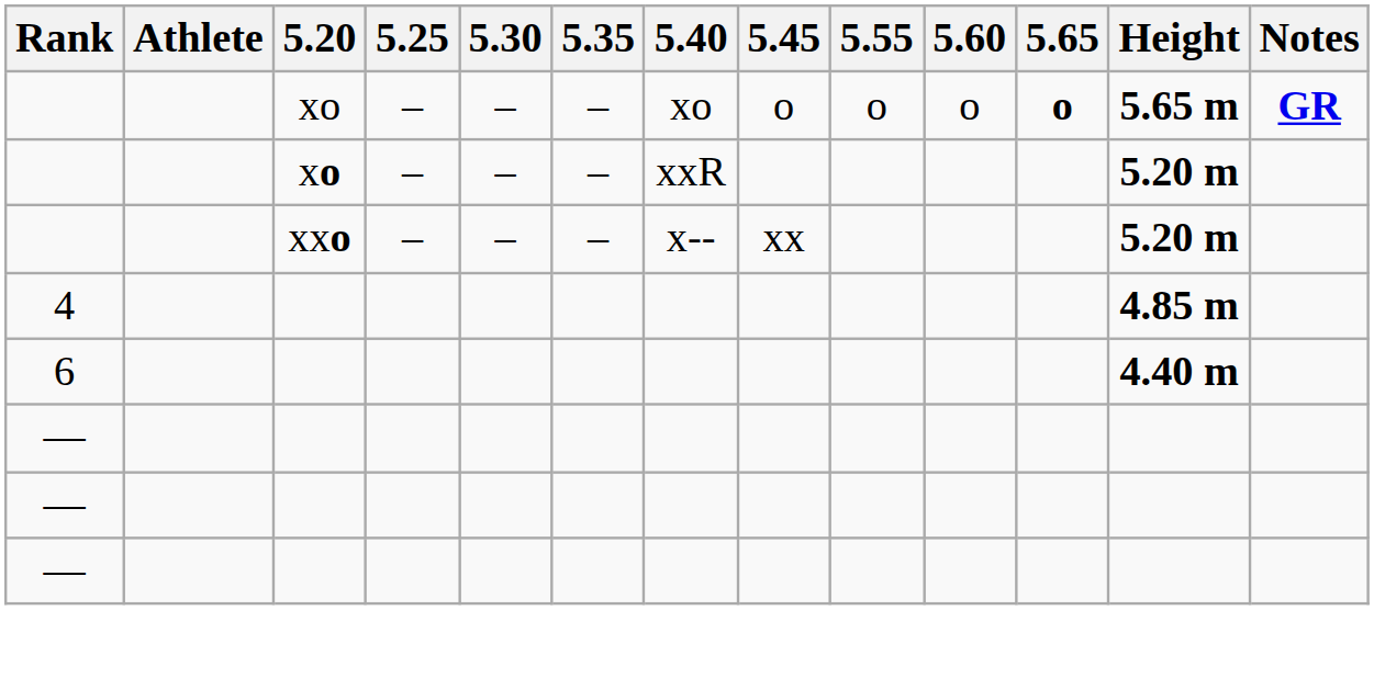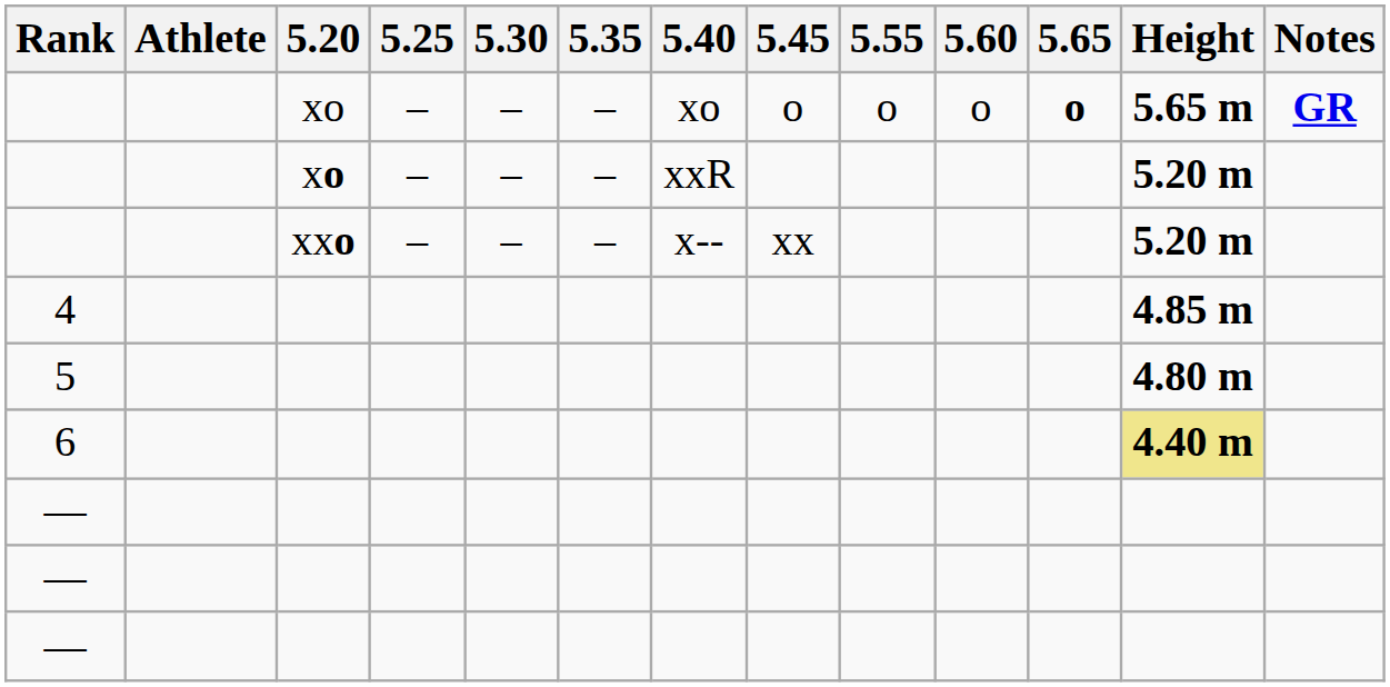 <table class="wikitable sortable"  style="text-align:center">
 <tr>
 <th>Rank</th>
 <th>Athlete</th>
 <th>5.20</th>
 <th>5.25</th>
 <th>5.30</th>
 <th>5.35</th>
 <th>5.40</th>
 <th>5.45</th>
 <th>5.55</th>
 <th>5.60</th>
 <th>5.65</th>
 <th>Height</th>
 <th>Notes</th>
 </tr>
 <tr>
 <td></td>
 <td align="left"></td>
 <td>xo</td>
 <td>–</td>
 <td>–</td>
 <td>–</td>
 <td>xo</td>
 <td>o</td>
 <td>o</td>
 <td>o</td>
 <td><strong>o</strong></td>
 <td><strong>5.65 m</strong></td>
 <td><strong><a href='#'>GR</a></strong></td>
 </tr>
 <tr>
 <td></td>
 <td align="left"></td>
 <td>x<strong>o</strong></td>
 <td>–</td>
 <td>–</td>
 <td>–</td>
 <td>xxR</td>
 <td></td>
 <td></td>
 <td></td>
 <td></td>
 <td><strong>5.20 m</strong></td>
 <td></td>
 </tr>
 <tr>
 <td></td>
 <td align="left"></td>
 <td>xx<strong>o</strong></td>
 <td>–</td>
 <td>–</td>
 <td>–</td>
 <td>x--</td>
 <td>xx</td>
 <td></td>
 <td></td>
 <td></td>
 <td><strong>5.20 m</strong></td>
 <td></td>
 </tr>
 <tr>
 <td>4</td>
 <td align="left"></td>
 <td></td>
 <td></td>
 <td></td>
 <td></td>
 <td></td>
 <td></td>
 <td></td>
 <td></td>
 <td></td>
 <td><strong>4.85 m</strong></td>
 <td></td>
 </tr>
 <tr>
+<td>5</td>
+<td align="left"></td>
+<td></td>
+<td></td>
+<td></td>
+<td></td>
+<td></td>
+<td></td>
+<td></td>
+<td></td>
+<td></td>
+<td><strong>4.80 m</strong></td>
+<td></td>
+</tr>
+<tr>
 <td>6</td>
 <td align="left"></td>
 <td></td>
 <td></td>
 <td></td>
 <td></td>
 <td></td>
 <td></td>
 <td></td>
 <td></td>
 <td></td>
-<td><strong>4.40 m</strong></td>
+<td style="background: khaki;"><strong>4.40 m</strong></td>
 <td></td>
 </tr>
 <tr>
 <td>—</td>
 <td align="left"></td>
 <td></td>
 <td></td>
 <td></td>
 <td></td>
 <td></td>
 <td></td>
 <td></td>
 <td></td>
 <td></td>
 <td></td>
 <td></td>
 </tr>
 <tr>
 <td>—</td>
 <td align="left"></td>
 <td></td>
 <td></td>
 <td></td>
 <td></td>
 <td></td>
 <td></td>
 <td></td>
 <td></td>
 <td></td>
 <td></td>
 <td></td>
 </tr>
 <tr>
 <td>—</td>
 <td align="left"></td>
 <td></td>
 <td></td>
 <td></td>
 <td></td>
 <td></td>
 <td></td>
 <td></td>
 <td></td>
 <td></td>
 <td></td>
 <td></td>
 </tr>
 </table>
